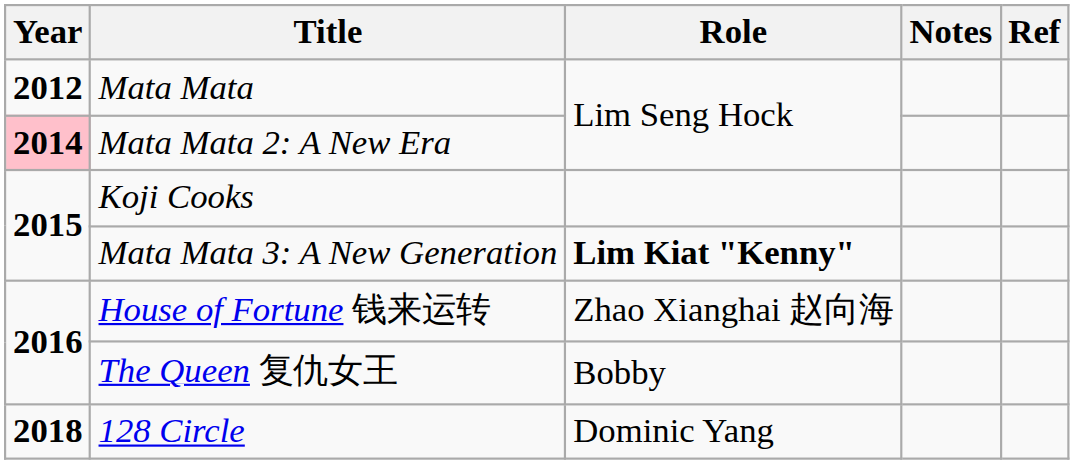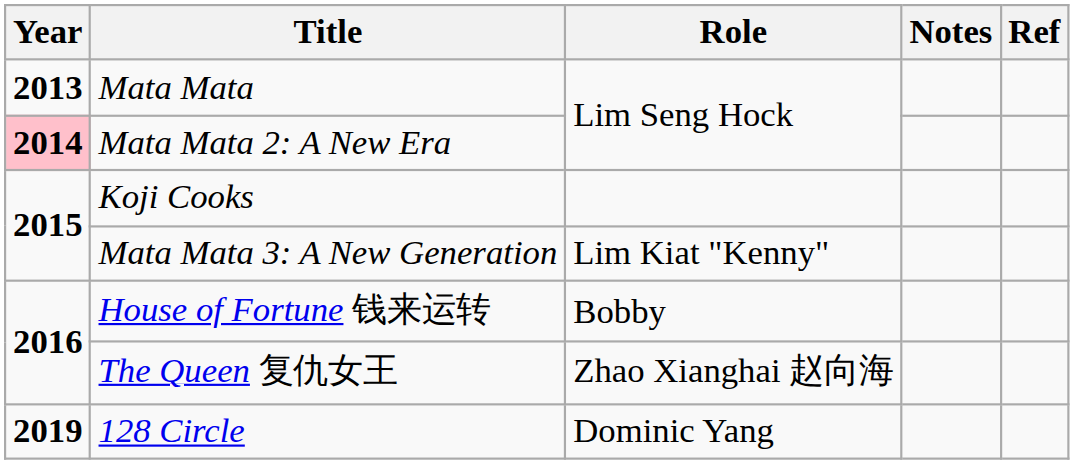 <table class="wikitable">
 <tr>
 <th>Year</th>
 <th>Title</th>
 <th>Role</th>
 <th>Notes</th>
 <th>Ref</th>
 </tr>
 <tr>
-<td><strong>2012</strong></td>
+<td><strong>2013</strong></td>
 <td><em>Mata Mata</em></td>
 <td rowspan="2">Lim Seng Hock</td>
 <td></td>
 <td></td>
 </tr>
 <tr>
 <td style="background: pink;"><strong>2014</strong></td>
 <td><em>Mata Mata 2: A New Era</em></td>
 <td></td>
 <td></td>
 </tr>
 <tr>
 <td rowspan="2"><strong>2015</strong></td>
 <td><em>Koji Cooks</em></td>
 <td></td>
 <td></td>
 <td></td>
 </tr>
 <tr>
 <td><em>Mata Mata 3: A New Generation</em></td>
-<td><strong>Lim Kiat "Kenny"</strong></td>
+<td>Lim Kiat "Kenny"</td>
 <td></td>
 <td></td>
 </tr>
 <tr>
 <td rowspan="2"><strong>2016</strong></td>
 <td><em><a href='#'>House of Fortune</a></em> 钱来运转</td>
+<td>Bobby</td>
+<td></td>
+<td></td>
+</tr>
+<tr>
+<td><a href='#'><em>The Queen</em></a> 复仇女王</td>
 <td>Zhao Xianghai 赵向海</td>
 <td></td>
 <td></td>
 </tr>
 <tr>
-<td><a href='#'><em>The Queen</em></a> 复仇女王</td>
-<td>Bobby</td>
-<td></td>
-<td></td>
-</tr>
-<tr>
-<td><strong>2018</strong></td>
+<td><strong>2019</strong></td>
 <td><em><a href='#'>128 Circle</a></em></td>
 <td>Dominic Yang</td>
 <td></td>
 </tr>
 </table>
